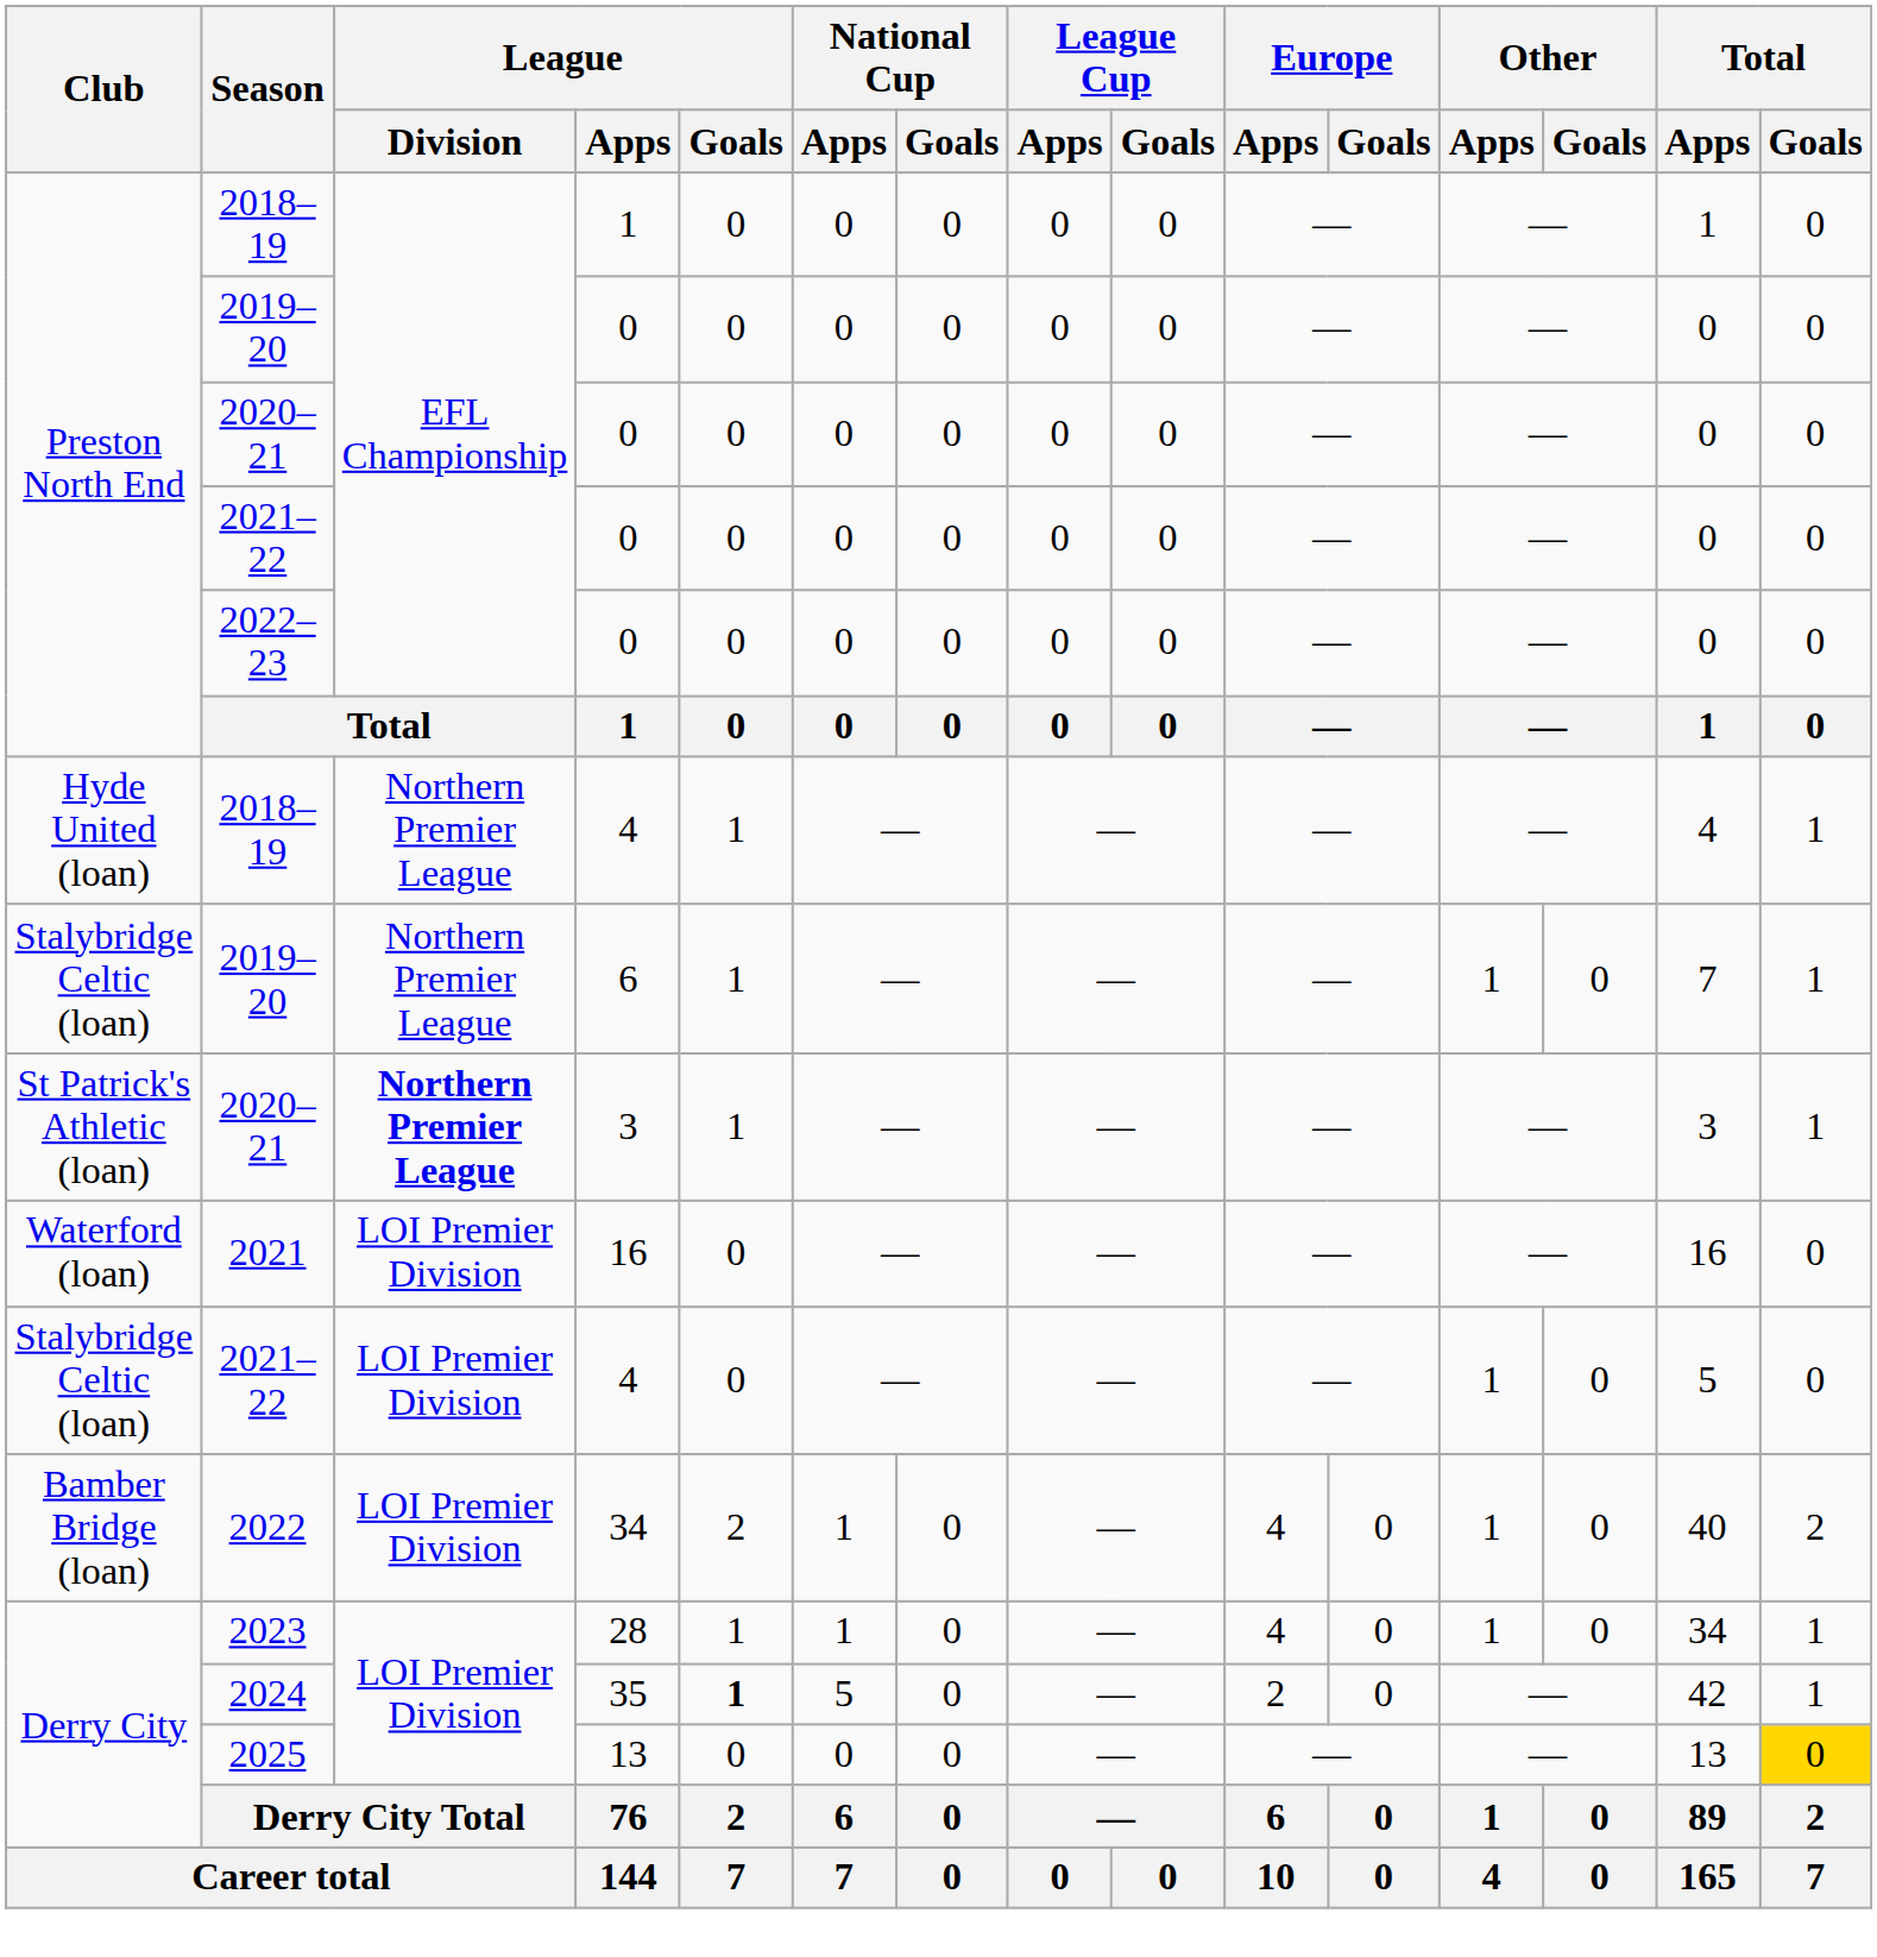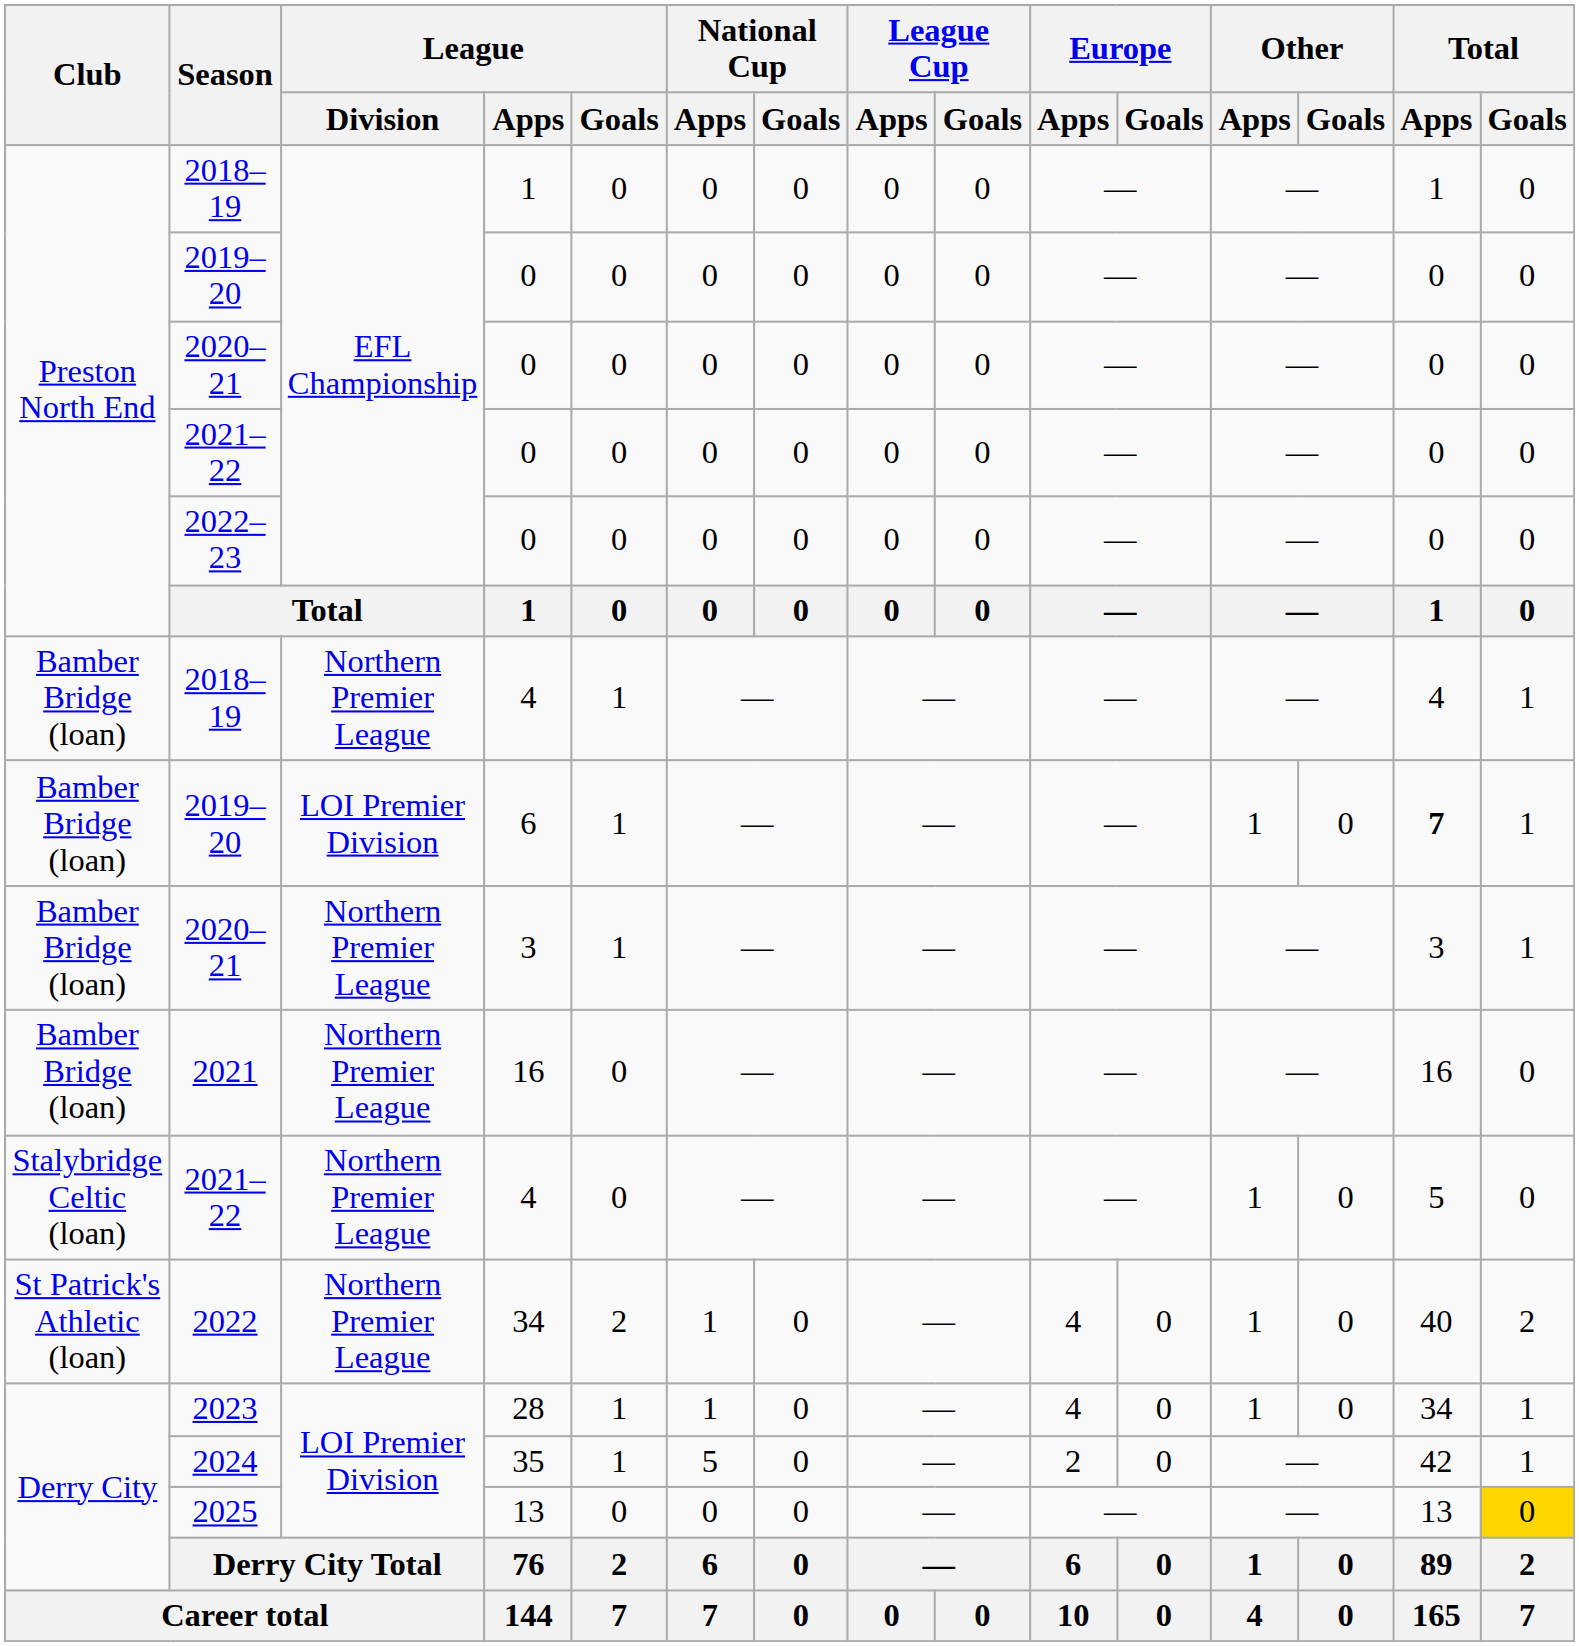 <table class="wikitable" style="text-align: center;">
 <tr>
 <th rowspan=2 style="width: 100pt;">Club</th>
 <th rowspan=2>Season</th>
 <th colspan=3>League</th>
 <th colspan=2>National Cup</th>
 <th colspan=2><a href='#'>League Cup</a></th>
 <th colspan=2><a href='#'>Europe</a></th>
 <th colspan=2>Other</th>
 <th colspan=2>Total</th>
 </tr>
 <tr>
 <th>Division</th>
 <th>Apps</th>
 <th>Goals</th>
 <th>Apps</th>
 <th>Goals</th>
 <th>Apps</th>
 <th>Goals</th>
 <th>Apps</th>
 <th>Goals</th>
 <th>Apps</th>
 <th>Goals</th>
 <th>Apps</th>
 <th>Goals</th>
 </tr>
 <tr>
 <td rowspan="6"><a href='#'>Preston North End</a></td>
 <td><a href='#'>2018–19</a></td>
 <td rowspan="5"><a href='#'>EFL Championship</a></td>
 <td>1</td>
 <td>0</td>
 <td>0</td>
 <td>0</td>
 <td>0</td>
 <td>0</td>
 <td colspan="2">—</td>
 <td colspan="2">—</td>
 <td>1</td>
 <td>0</td>
 </tr>
 <tr>
 <td><a href='#'>2019–20</a></td>
 <td>0</td>
 <td>0</td>
 <td>0</td>
 <td>0</td>
 <td>0</td>
 <td>0</td>
 <td colspan="2">—</td>
 <td colspan="2">—</td>
 <td>0</td>
 <td>0</td>
 </tr>
 <tr>
 <td><a href='#'>2020–21</a></td>
 <td>0</td>
 <td>0</td>
 <td>0</td>
 <td>0</td>
 <td>0</td>
 <td>0</td>
 <td colspan="2">—</td>
 <td colspan="2">—</td>
 <td>0</td>
 <td>0</td>
 </tr>
 <tr>
 <td><a href='#'>2021–22</a></td>
 <td>0</td>
 <td>0</td>
 <td>0</td>
 <td>0</td>
 <td>0</td>
 <td>0</td>
 <td colspan="2">—</td>
 <td colspan="2">—</td>
 <td>0</td>
 <td>0</td>
 </tr>
 <tr>
 <td><a href='#'>2022–23</a></td>
 <td>0</td>
 <td>0</td>
 <td>0</td>
 <td>0</td>
 <td>0</td>
 <td>0</td>
 <td colspan="2">—</td>
 <td colspan="2">—</td>
 <td>0</td>
 <td>0</td>
 </tr>
 <tr>
 <th colspan="2">Total</th>
 <th>1</th>
 <th>0</th>
 <th>0</th>
 <th>0</th>
 <th>0</th>
 <th>0</th>
 <th colspan="2">—</th>
 <th colspan="2">—</th>
 <th>1</th>
 <th>0</th>
 </tr>
 <tr>
-<td><a href='#'>Hyde United</a> (loan)</td>
+<td><a href='#'>Bamber Bridge</a> (loan)</td>
 <td><a href='#'>2018–19</a></td>
 <td><a href='#'>Northern Premier League</a></td>
 <td>4</td>
 <td>1</td>
 <td colspan="2">—</td>
 <td colspan="2">—</td>
 <td colspan="2">—</td>
 <td colspan="2">—</td>
 <td>4</td>
 <td>1</td>
 </tr>
 <tr>
-<td><a href='#'>Stalybridge Celtic</a> (loan)</td>
+<td><a href='#'>Bamber Bridge</a> (loan)</td>
 <td><a href='#'>2019–20</a></td>
-<td><a href='#'>Northern Premier League</a></td>
+<td><a href='#'>LOI Premier Division</a></td>
 <td>6</td>
 <td>1</td>
 <td colspan="2">—</td>
 <td colspan="2">—</td>
 <td colspan="2">—</td>
 <td>1</td>
 <td>0</td>
-<td>7</td>
+<td><strong>7</strong></td>
 <td>1</td>
 </tr>
 <tr>
-<td><a href='#'>St Patrick's Athletic</a> (loan)</td>
+<td><a href='#'>Bamber Bridge</a> (loan)</td>
 <td><a href='#'>2020–21</a></td>
-<td><strong><a href='#'>Northern Premier League</a></strong></td>
+<td><a href='#'>Northern Premier League</a></td>
 <td>3</td>
 <td>1</td>
 <td colspan="2">—</td>
 <td colspan="2">—</td>
 <td colspan="2">—</td>
 <td colspan="2">—</td>
 <td>3</td>
 <td>1</td>
 </tr>
 <tr>
-<td><a href='#'>Waterford</a> (loan)</td>
+<td><a href='#'>Bamber Bridge</a> (loan)</td>
 <td><a href='#'>2021</a></td>
-<td><a href='#'>LOI Premier Division</a></td>
+<td><a href='#'>Northern Premier League</a></td>
 <td>16</td>
 <td>0</td>
 <td colspan="2">—</td>
 <td colspan="2">—</td>
 <td colspan="2">—</td>
 <td colspan="2">—</td>
 <td>16</td>
 <td>0</td>
 </tr>
 <tr>
 <td><a href='#'>Stalybridge Celtic</a> (loan)</td>
 <td><a href='#'>2021–22</a></td>
-<td><a href='#'>LOI Premier Division</a></td>
+<td><a href='#'>Northern Premier League</a></td>
 <td>4</td>
 <td>0</td>
 <td colspan="2">—</td>
 <td colspan="2">—</td>
 <td colspan="2">—</td>
 <td>1</td>
 <td>0</td>
 <td>5</td>
 <td>0</td>
 </tr>
 <tr>
-<td><a href='#'>Bamber Bridge</a> (loan)</td>
+<td><a href='#'>St Patrick's Athletic</a> (loan)</td>
 <td><a href='#'>2022</a></td>
-<td><a href='#'>LOI Premier Division</a></td>
+<td><a href='#'>Northern Premier League</a></td>
 <td>34</td>
 <td>2</td>
 <td>1</td>
 <td>0</td>
 <td colspan="2">—</td>
 <td>4</td>
 <td>0</td>
 <td>1</td>
 <td>0</td>
 <td>40</td>
 <td>2</td>
 </tr>
 <tr>
 <td rowspan="4"><a href='#'>Derry City</a></td>
 <td><a href='#'>2023</a></td>
 <td rowspan="3"><a href='#'>LOI Premier Division</a></td>
 <td>28</td>
 <td>1</td>
 <td>1</td>
 <td>0</td>
 <td colspan="2">—</td>
 <td>4</td>
 <td>0</td>
 <td>1</td>
 <td>0</td>
 <td>34</td>
 <td>1</td>
 </tr>
 <tr>
 <td><a href='#'>2024</a></td>
 <td>35</td>
-<td><strong>1</strong></td>
+<td>1</td>
 <td>5</td>
 <td>0</td>
 <td colspan="2">—</td>
 <td>2</td>
 <td>0</td>
 <td colspan="2">—</td>
 <td>42</td>
 <td>1</td>
 </tr>
 <tr>
 <td><a href='#'>2025</a></td>
 <td>13</td>
 <td>0</td>
 <td>0</td>
 <td>0</td>
 <td colspan="2">—</td>
 <td colspan="2">—</td>
 <td colspan="2">—</td>
 <td>13</td>
 <td style="background: gold;">0</td>
 </tr>
 <tr>
 <th colspan="2">Derry City Total</th>
 <th>76</th>
 <th>2</th>
 <th>6</th>
 <th>0</th>
 <th colspan="2">—</th>
 <th>6</th>
 <th>0</th>
 <th>1</th>
 <th>0</th>
 <th>89</th>
 <th>2</th>
 </tr>
 <tr>
 <th colspan="3">Career total</th>
 <th>144</th>
 <th>7</th>
 <th>7</th>
 <th>0</th>
 <th>0</th>
 <th>0</th>
 <th>10</th>
 <th>0</th>
 <th>4</th>
 <th>0</th>
 <th>165</th>
 <th>7</th>
 </tr>
 </table>
